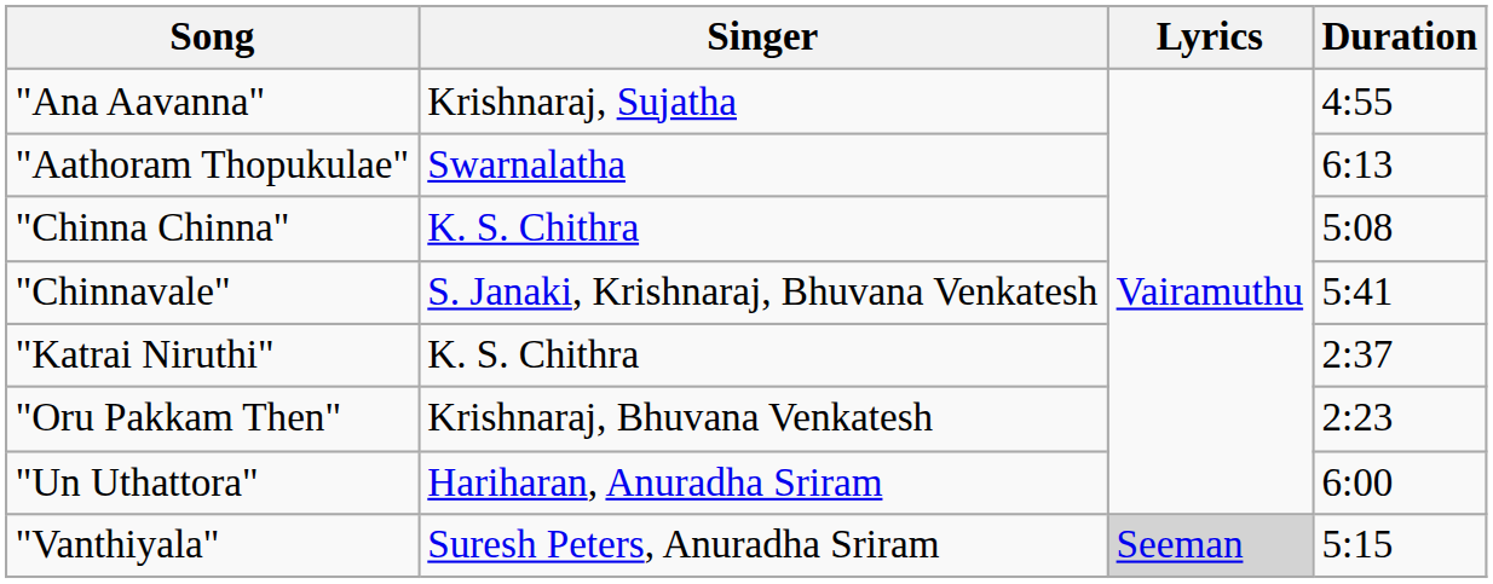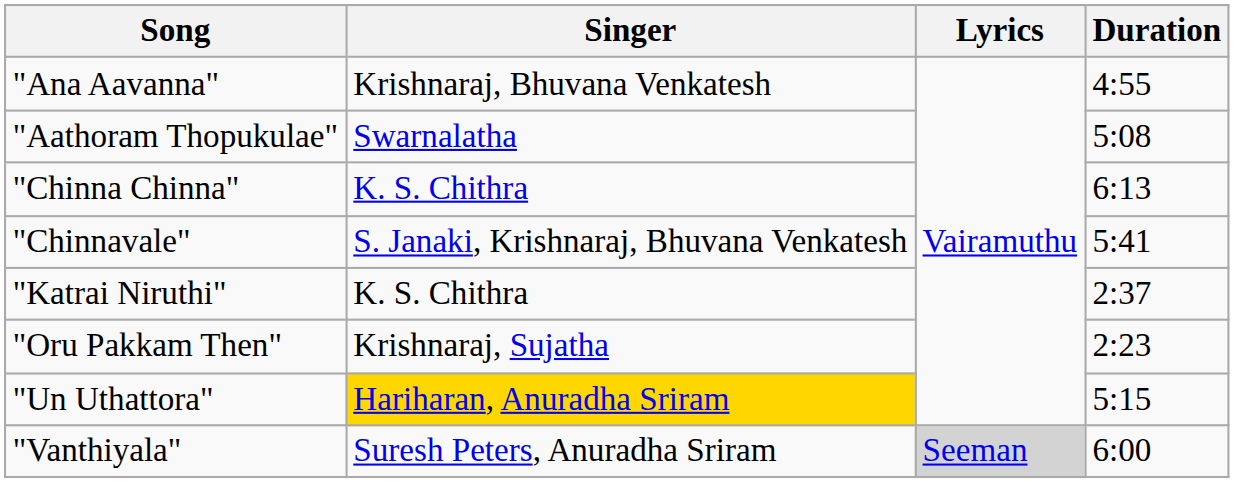 <table class="wikitable">
 <tr>
 <th>Song</th>
 <th>Singer</th>
 <th>Lyrics</th>
 <th>Duration</th>
 </tr>
 <tr --->
 <td>"Ana Aavanna"</td>
-<td>Krishnaraj, <a href='#'>Sujatha</a></td>
+<td>Krishnaraj, Bhuvana Venkatesh</td>
 <td rowspan=7><a href='#'>Vairamuthu</a></td>
 <td>4:55</td>
 </tr>
 <tr -->
 <td>"Aathoram Thopukulae"</td>
 <td><a href='#'>Swarnalatha</a></td>
-<td>6:13</td>
+<td>5:08</td>
 </tr>
 <tr -->
 <td>"Chinna Chinna"</td>
 <td><a href='#'>K. S. Chithra</a></td>
-<td>5:08</td>
+<td>6:13</td>
 </tr>
 <tr -->
 <td>"Chinnavale"</td>
 <td><a href='#'>S. Janaki</a>, Krishnaraj, Bhuvana Venkatesh</td>
 <td>5:41</td>
 </tr>
 <tr -->
 <td>"Katrai Niruthi"</td>
 <td>K. S. Chithra</td>
 <td>2:37</td>
 </tr>
 <tr -->
 <td>"Oru Pakkam Then"</td>
-<td>Krishnaraj, Bhuvana Venkatesh</td>
+<td>Krishnaraj, <a href='#'>Sujatha</a></td>
 <td>2:23</td>
 </tr>
 <tr -->
 <td>"Un Uthattora"</td>
-<td><a href='#'>Hariharan</a>, <a href='#'>Anuradha Sriram</a></td>
-<td>6:00</td>
+<td style="background: gold;"><a href='#'>Hariharan</a>, <a href='#'>Anuradha Sriram</a></td>
+<td>5:15</td>
 </tr>
 <tr -->
 <td>"Vanthiyala"</td>
 <td><a href='#'>Suresh Peters</a>, Anuradha Sriram</td>
 <td style="background: lightgrey;"><a href='#'>Seeman</a></td>
-<td>5:15</td>
+<td>6:00</td>
 </tr>
 </table>
